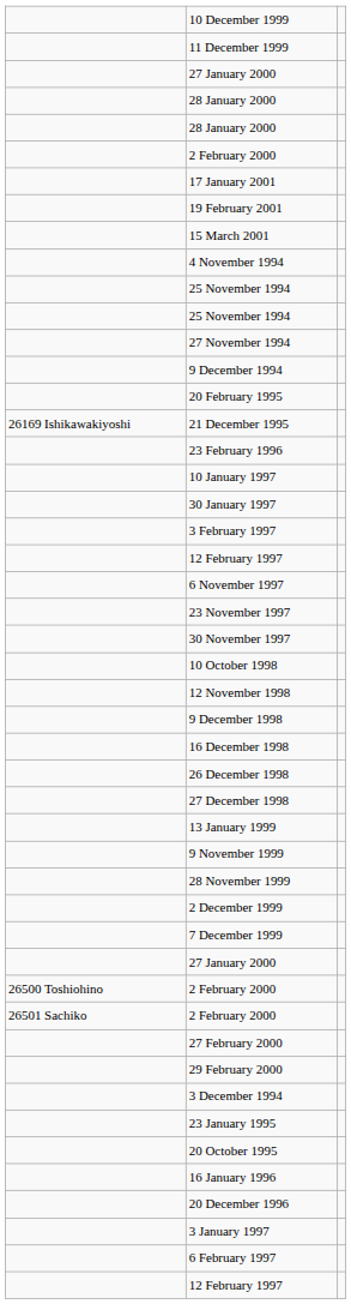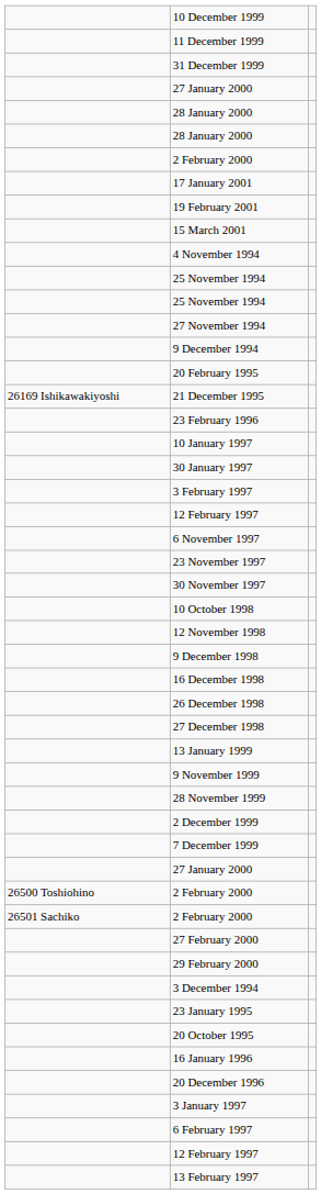 <table class="wikitable" style="font-size: 89%; float: left; width: 26em; margin-right: 1em; height: 1400px">
 <tr>
 <td></td>
 <td>10 December 1999</td>
 <td></td>
 </tr>
 <tr>
 <td></td>
 <td>11 December 1999</td>
+<td></td>
+</tr>
+<tr>
+<td></td>
+<td>31 December 1999</td>
 <td></td>
 </tr>
 <tr>
 <td></td>
 <td>27 January 2000</td>
 <td></td>
 </tr>
 <tr>
 <td></td>
 <td>28 January 2000</td>
 <td></td>
 </tr>
 <tr>
 <td></td>
 <td>28 January 2000</td>
 <td></td>
 </tr>
 <tr>
 <td></td>
 <td>2 February 2000</td>
 <td></td>
 </tr>
 <tr>
 <td></td>
 <td>17 January 2001</td>
 <td></td>
 </tr>
 <tr>
 <td></td>
 <td>19 February 2001</td>
 <td></td>
 </tr>
 <tr>
 <td></td>
 <td>15 March 2001</td>
 <td></td>
 </tr>
 <tr>
 <td></td>
 <td>4 November 1994</td>
 <td></td>
 </tr>
 <tr>
 <td></td>
 <td>25 November 1994</td>
 <td></td>
 </tr>
 <tr>
 <td></td>
 <td>25 November 1994</td>
 <td></td>
 </tr>
 <tr>
 <td></td>
 <td>27 November 1994</td>
 <td></td>
 </tr>
 <tr>
 <td></td>
 <td>9 December 1994</td>
 <td></td>
 </tr>
 <tr>
 <td></td>
 <td>20 February 1995</td>
 <td></td>
 </tr>
 <tr>
 <td>26169 Ishikawakiyoshi</td>
 <td>21 December 1995</td>
 <td></td>
 </tr>
 <tr>
 <td></td>
 <td>23 February 1996</td>
 <td></td>
 </tr>
 <tr>
 <td></td>
 <td>10 January 1997</td>
 <td></td>
 </tr>
 <tr>
 <td></td>
 <td>30 January 1997</td>
 <td></td>
 </tr>
 <tr>
 <td></td>
 <td>3 February 1997</td>
 <td></td>
 </tr>
 <tr>
 <td></td>
 <td>12 February 1997</td>
 <td></td>
 </tr>
 <tr>
 <td></td>
 <td>6 November 1997</td>
 <td></td>
 </tr>
 <tr>
 <td></td>
 <td>23 November 1997</td>
 <td></td>
 </tr>
 <tr>
 <td></td>
 <td>30 November 1997</td>
 <td></td>
 </tr>
 <tr>
 <td></td>
 <td>10 October 1998</td>
 <td></td>
 </tr>
 <tr>
 <td></td>
 <td>12 November 1998</td>
 <td></td>
 </tr>
 <tr>
 <td></td>
 <td>9 December 1998</td>
 <td></td>
 </tr>
 <tr>
 <td></td>
 <td>16 December 1998</td>
 <td></td>
 </tr>
 <tr>
 <td></td>
 <td>26 December 1998</td>
 <td></td>
 </tr>
 <tr>
 <td></td>
 <td>27 December 1998</td>
 <td></td>
 </tr>
 <tr>
 <td></td>
 <td>13 January 1999</td>
 <td></td>
 </tr>
 <tr>
 <td></td>
 <td>9 November 1999</td>
 <td></td>
 </tr>
 <tr>
 <td></td>
 <td>28 November 1999</td>
 <td></td>
 </tr>
 <tr>
 <td></td>
 <td>2 December 1999</td>
 <td></td>
 </tr>
 <tr>
 <td></td>
 <td>7 December 1999</td>
 <td></td>
 </tr>
 <tr>
 <td></td>
 <td>27 January 2000</td>
 <td></td>
 </tr>
 <tr>
 <td>26500 Toshiohino</td>
 <td>2 February 2000</td>
 <td></td>
 </tr>
 <tr>
 <td>26501 Sachiko</td>
 <td>2 February 2000</td>
 <td></td>
 </tr>
 <tr>
 <td></td>
 <td>27 February 2000</td>
 <td></td>
 </tr>
 <tr>
 <td></td>
 <td>29 February 2000</td>
 <td></td>
 </tr>
 <tr>
 <td></td>
 <td>3 December 1994</td>
 <td></td>
 </tr>
 <tr>
 <td></td>
 <td>23 January 1995</td>
 <td></td>
 </tr>
 <tr>
 <td></td>
 <td>20 October 1995</td>
 <td></td>
 </tr>
 <tr>
 <td></td>
 <td>16 January 1996</td>
 <td></td>
 </tr>
 <tr>
 <td></td>
 <td>20 December 1996</td>
 <td></td>
 </tr>
 <tr>
 <td></td>
 <td>3 January 1997</td>
 <td></td>
 </tr>
 <tr>
 <td></td>
 <td>6 February 1997</td>
 <td></td>
 </tr>
 <tr>
 <td></td>
 <td>12 February 1997</td>
 <td></td>
 </tr>
+<tr>
+<td></td>
+<td>13 February 1997</td>
+<td></td>
+</tr>
 </table>
